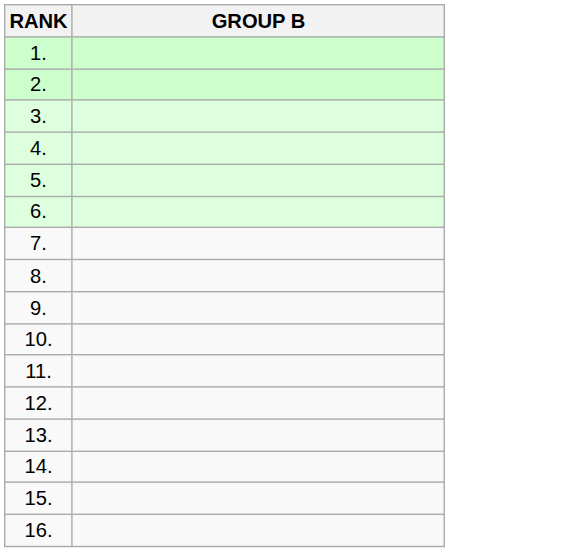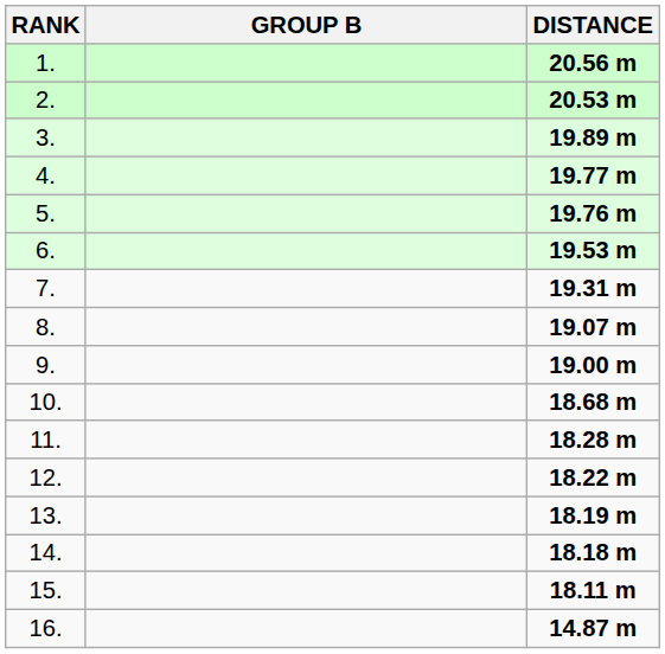 <table class="wikitable" style="border-collapse: collapse; font-size: 90%;">
 <tr>
 <th>RANK</th>
 <th align="center" style="width: 18em">GROUP B</th>
+<th>DISTANCE</th>
 </tr>
 <tr style="background:#ccffcc;">
 <td align="center">1.</td>
 <td></td>
+<td align="center"><strong>20.56 m</strong></td>
 </tr>
 <tr style="background:#ccffcc;">
 <td align="center">2.</td>
 <td></td>
+<td align="center"><strong>20.53 m</strong></td>
 </tr>
 <tr style="background:#ddffdd;">
 <td align="center">3.</td>
 <td></td>
+<td align="center"><strong>19.89 m</strong></td>
 </tr>
 <tr style="background:#ddffdd;">
 <td align="center">4.</td>
 <td></td>
+<td align="center"><strong>19.77 m</strong></td>
 </tr>
 <tr style="background:#ddffdd;">
 <td align="center">5.</td>
 <td></td>
+<td align="center"><strong>19.76 m</strong></td>
 </tr>
 <tr style="background:#ddffdd;">
 <td align="center">6.</td>
 <td></td>
+<td align="center"><strong>19.53 m</strong></td>
 </tr>
 <tr>
 <td align="center">7.</td>
 <td></td>
+<td align="center"><strong>19.31 m</strong></td>
 </tr>
 <tr>
 <td align="center">8.</td>
 <td></td>
+<td align="center"><strong>19.07 m</strong></td>
 </tr>
 <tr>
 <td align="center">9.</td>
 <td></td>
+<td align="center"><strong>19.00 m</strong></td>
 </tr>
 <tr>
 <td align="center">10.</td>
 <td></td>
+<td align="center"><strong>18.68 m</strong></td>
 </tr>
 <tr>
 <td align="center">11.</td>
 <td></td>
+<td align="center"><strong>18.28 m</strong></td>
 </tr>
 <tr>
 <td align="center">12.</td>
 <td></td>
+<td align="center"><strong>18.22 m</strong></td>
 </tr>
 <tr>
 <td align="center">13.</td>
 <td></td>
+<td align="center"><strong>18.19 m</strong></td>
 </tr>
 <tr>
 <td align="center">14.</td>
 <td></td>
+<td align="center"><strong>18.18 m</strong></td>
 </tr>
 <tr>
 <td align="center">15.</td>
 <td></td>
+<td align="center"><strong>18.11 m</strong></td>
 </tr>
 <tr>
 <td align="center">16.</td>
 <td></td>
+<td align="center"><strong>14.87 m</strong></td>
 </tr>
 </table>
